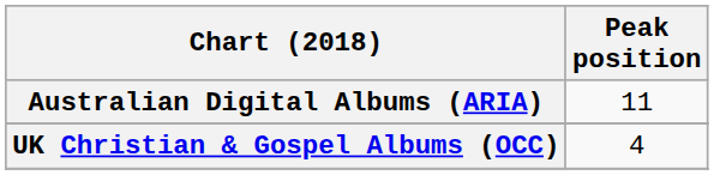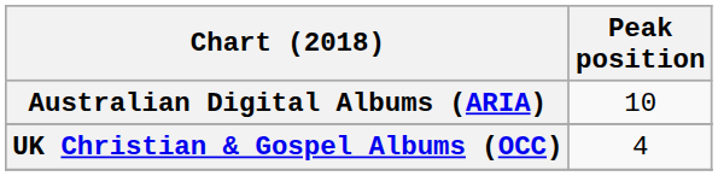 <table class="wikitable sortable plainrowheaders" style="text-align:center">
 <tr>
 <th scope="col">Chart (2018)</th>
 <th scope="col">Peak<br> position</th>
 </tr>
 <tr>
 <th scope="row">Australian Digital Albums (<a href='#'>ARIA</a>)</th>
-<td>11</td>
+<td>10</td>
 </tr>
 <tr>
 </tr>
 <tr>
 <th scope="row">UK <a href='#'>Christian & Gospel Albums</a> (<a href='#'>OCC</a>)</th>
 <td style="text-align:center;">4</td>
 </tr>
 <tr>
 </tr>
 <tr>
 </tr>
 </table>
